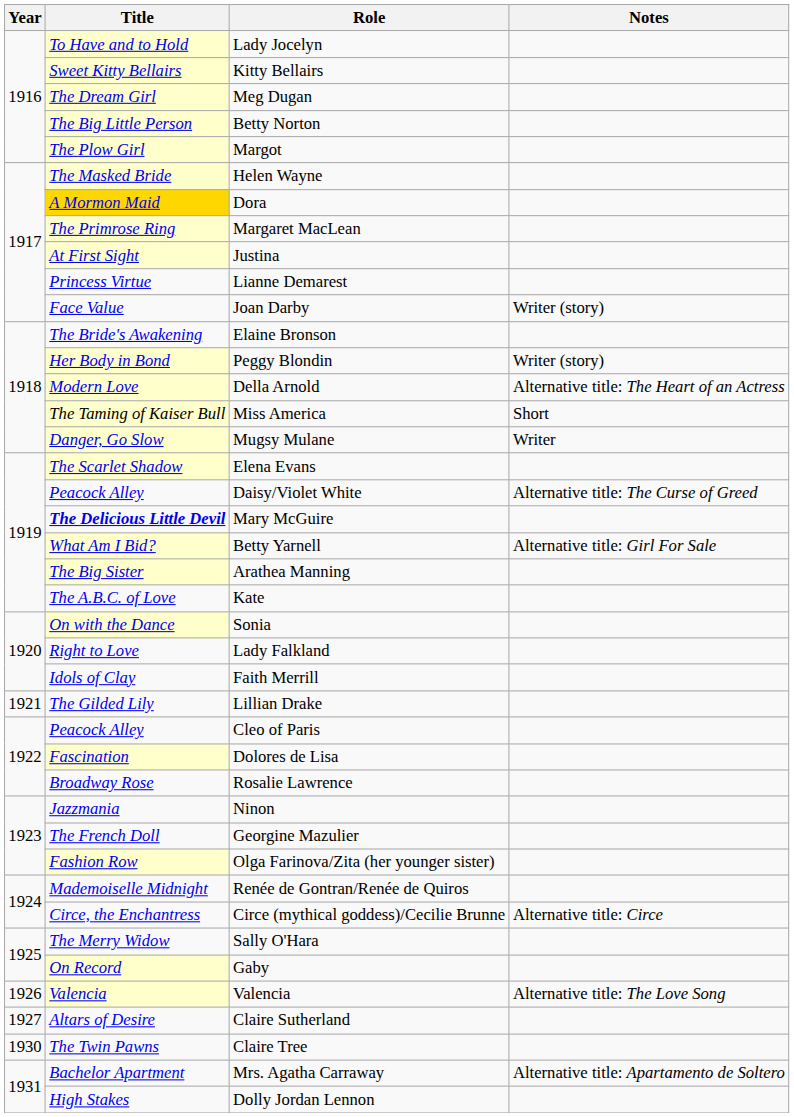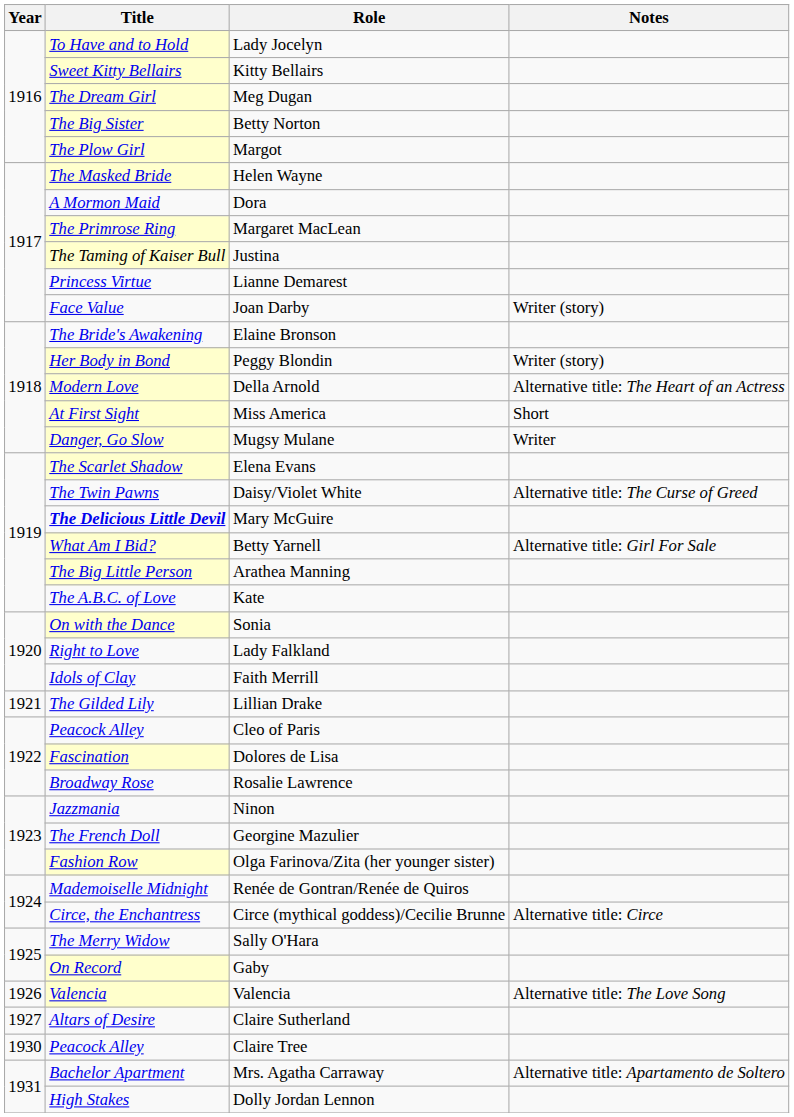 <table class="wikitable sortable">
 <tr>
 <th>Year</th>
 <th>Title</th>
 <th>Role</th>
 <th class="unsortable">Notes</th>
 </tr>
 <tr>
 <td rowspan=5>1916</td>
 <td style="background:#ffc;"><em><a href='#'>To Have and to Hold</a></em> </td>
 <td>Lady Jocelyn</td>
 <td></td>
 </tr>
 <tr>
 <td style="background:#ffc;"><em><a href='#'>Sweet Kitty Bellairs</a></em> </td>
 <td>Kitty Bellairs</td>
 <td></td>
 </tr>
 <tr>
 <td style="background:#ffc;"><em><a href='#'>The Dream Girl</a></em> </td>
 <td>Meg Dugan</td>
 <td></td>
 </tr>
 <tr>
-<td style="background:#ffc;"><em><a href='#'>The Big Little Person</a></em> </td>
+<td style="background:#ffc;"><em><a href='#'>The Big Sister</a></em> </td>
 <td>Betty Norton</td>
 <td></td>
 </tr>
 <tr>
 <td style="background:#ffc;"><em><a href='#'>The Plow Girl</a></em> </td>
 <td>Margot</td>
 <td></td>
 </tr>
 <tr>
 <td rowspan=6>1917</td>
 <td style="background:#ffc;"><em><a href='#'>The Masked Bride</a></em> </td>
 <td>Helen Wayne</td>
 <td></td>
 </tr>
 <tr>
-<td style="background: gold;"><em><a href='#'>A Mormon Maid</a></em></td>
+<td><em><a href='#'>A Mormon Maid</a></em></td>
 <td>Dora</td>
 <td></td>
 </tr>
 <tr>
 <td style="background:#ffc;"><em><a href='#'>The Primrose Ring</a></em> </td>
 <td>Margaret MacLean</td>
 <td></td>
 </tr>
 <tr>
-<td style="background:#ffc;"><em><a href='#'>At First Sight</a></em> </td>
+<td style="background:#ffc;"><em>The Taming of Kaiser Bull</em> </td>
 <td>Justina</td>
 <td></td>
 </tr>
 <tr>
 <td><em><a href='#'>Princess Virtue</a></em></td>
 <td>Lianne Demarest</td>
 <td></td>
 </tr>
 <tr>
 <td><em><a href='#'>Face Value</a></em></td>
 <td>Joan Darby</td>
 <td>Writer (story)</td>
 </tr>
 <tr>
 <td rowspan=5>1918</td>
 <td><em><a href='#'>The Bride's Awakening</a></em></td>
 <td>Elaine Bronson</td>
 <td></td>
 </tr>
 <tr>
 <td style="background:#ffc;"><em><a href='#'>Her Body in Bond</a></em> </td>
 <td>Peggy Blondin</td>
 <td>Writer (story)</td>
 </tr>
 <tr>
 <td style="background:#ffc;"><em><a href='#'>Modern Love</a></em> </td>
 <td>Della Arnold</td>
 <td>Alternative title: <em>The Heart of an Actress</em></td>
 </tr>
 <tr>
-<td style="background:#ffc;"><em>The Taming of Kaiser Bull</em> </td>
+<td style="background:#ffc;"><em><a href='#'>At First Sight</a></em> </td>
 <td>Miss America</td>
 <td>Short</td>
 </tr>
 <tr>
 <td style="background:#ffc;"><em><a href='#'>Danger, Go Slow</a></em> </td>
 <td>Mugsy Mulane</td>
 <td>Writer</td>
 </tr>
 <tr>
 <td rowspan=6>1919</td>
 <td style="background:#ffc;"><em><a href='#'>The Scarlet Shadow</a></em> </td>
 <td>Elena Evans</td>
 <td></td>
 </tr>
 <tr>
-<td><em><a href='#'>Peacock Alley</a></em></td>
+<td><em><a href='#'>The Twin Pawns</a></em></td>
 <td>Daisy/Violet White</td>
 <td>Alternative title: <em>The Curse of Greed</em></td>
 </tr>
 <tr>
 <td><strong><em><a href='#'>The Delicious Little Devil</a></em></strong></td>
 <td>Mary McGuire</td>
 <td></td>
 </tr>
 <tr>
 <td style="background:#ffc;"><em><a href='#'>What Am I Bid?</a></em> </td>
 <td>Betty Yarnell</td>
 <td>Alternative title: <em>Girl For Sale</em></td>
 </tr>
 <tr>
-<td style="background:#ffc;"><em><a href='#'>The Big Sister</a></em> </td>
+<td style="background:#ffc;"><em><a href='#'>The Big Little Person</a></em> </td>
 <td>Arathea Manning</td>
 <td></td>
 </tr>
 <tr>
 <td><em><a href='#'>The A.B.C. of Love</a></em></td>
 <td>Kate</td>
 <td></td>
 </tr>
 <tr>
 <td rowspan=3>1920</td>
 <td style="background:#ffc;"><em><a href='#'>On with the Dance</a></em> </td>
 <td>Sonia</td>
 <td></td>
 </tr>
 <tr>
 <td><em><a href='#'>Right to Love</a></em></td>
 <td>Lady Falkland</td>
 <td></td>
 </tr>
 <tr>
 <td><em><a href='#'>Idols of Clay</a></em></td>
 <td>Faith Merrill</td>
 <td></td>
 </tr>
 <tr>
 <td>1921</td>
 <td><em><a href='#'>The Gilded Lily</a></em></td>
 <td>Lillian Drake</td>
 <td></td>
 </tr>
 <tr>
 <td rowspan=3>1922</td>
 <td><em><a href='#'>Peacock Alley</a></em></td>
 <td>Cleo of Paris</td>
 <td></td>
 </tr>
 <tr>
 <td style="background:#ffc;"><em><a href='#'>Fascination</a></em> </td>
 <td>Dolores de Lisa</td>
 <td></td>
 </tr>
 <tr>
 <td><em><a href='#'>Broadway Rose</a></em></td>
 <td>Rosalie Lawrence</td>
 <td></td>
 </tr>
 <tr>
 <td rowspan=3>1923</td>
 <td><em><a href='#'>Jazzmania</a></em></td>
 <td>Ninon</td>
 <td></td>
 </tr>
 <tr>
 <td><em><a href='#'>The French Doll</a></em></td>
 <td>Georgine Mazulier</td>
 <td></td>
 </tr>
 <tr>
 <td style="background:#ffc;"><em><a href='#'>Fashion Row</a></em> </td>
 <td>Olga Farinova/Zita (her younger sister)</td>
 <td></td>
 </tr>
 <tr>
 <td rowspan=2>1924</td>
 <td><em><a href='#'>Mademoiselle Midnight</a></em></td>
 <td>Renée de Gontran/Renée de Quiros</td>
 <td></td>
 </tr>
 <tr>
 <td><em><a href='#'>Circe, the Enchantress</a></em></td>
 <td>Circe (mythical goddess)/Cecilie Brunne</td>
 <td>Alternative title: <em>Circe</em></td>
 </tr>
 <tr>
 <td rowspan=2>1925</td>
 <td><em><a href='#'>The Merry Widow</a></em></td>
 <td>Sally O'Hara</td>
 <td></td>
 </tr>
 <tr>
 <td style="background:#ffc;"><em><a href='#'>On Record</a></em> </td>
 <td>Gaby</td>
 <td></td>
 </tr>
 <tr>
 <td>1926</td>
 <td style="background:#ffc;"><em><a href='#'>Valencia</a></em> </td>
 <td>Valencia</td>
 <td>Alternative title: <em>The Love Song</em></td>
 </tr>
 <tr>
 <td>1927</td>
 <td><em><a href='#'>Altars of Desire</a></em></td>
 <td>Claire Sutherland</td>
 <td></td>
 </tr>
 <tr>
 <td>1930</td>
-<td><em><a href='#'>The Twin Pawns</a></em></td>
+<td><em><a href='#'>Peacock Alley</a></em></td>
 <td>Claire Tree</td>
 <td></td>
 </tr>
 <tr>
 <td rowspan=2>1931</td>
 <td><em><a href='#'>Bachelor Apartment</a></em></td>
 <td>Mrs. Agatha Carraway</td>
 <td>Alternative title: <em>Apartamento de Soltero</em></td>
 </tr>
 <tr>
 <td><em><a href='#'>High Stakes</a></em></td>
 <td>Dolly Jordan Lennon</td>
 <td></td>
 </tr>
 <tr>
 </tr>
 </table>
